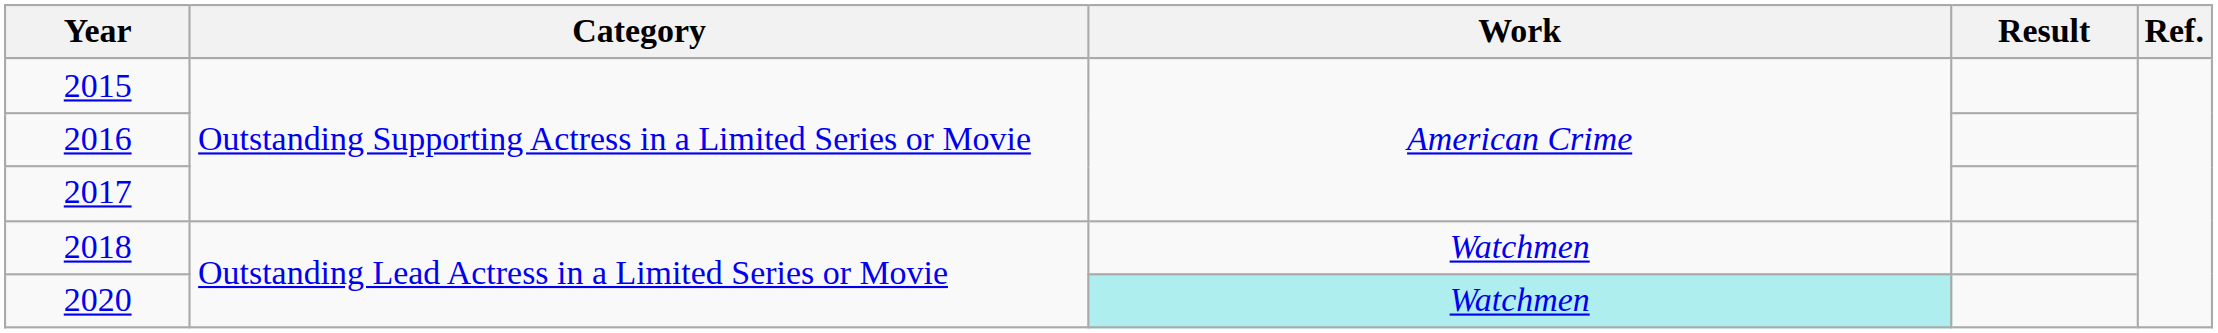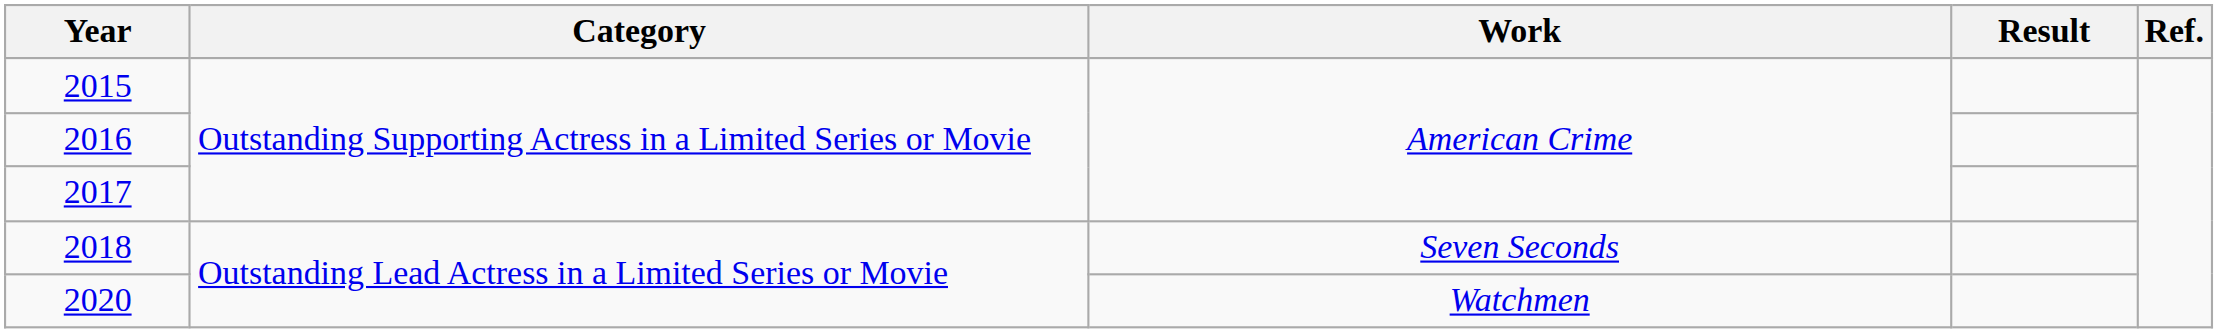 <table class=wikitable>
 <tr>
 <th scope="col" style="width:5em;">Year</th>
 <th scope="col" style="width:26em;">Category</th>
 <th scope="col" style="width:25em;">Work</th>
 <th scope="col" style="width:5em;">Result</th>
 <th>Ref.</th>
 </tr>
 <tr>
 <td Align=Center><a href='#'>2015</a></td>
 <td Rowspan=3><a href='#'>Outstanding Supporting Actress in a Limited Series or Movie</a></td>
 <td Align=Center rowspan=3><em><a href='#'>American Crime</a></em></td>
 <td></td>
 <td rowspan=6></td>
 </tr>
 <tr>
 <td Align=Center><a href='#'>2016</a></td>
 <td></td>
 </tr>
 <tr>
 <td Align=Center><a href='#'>2017</a></td>
 <td></td>
 </tr>
 <tr>
 <td Align=Center><a href='#'>2018</a></td>
 <td rowspan="2"><a href='#'>Outstanding Lead Actress in a Limited Series or Movie</a></td>
-<td Align=Center><em><a href='#'>Watchmen</a></em></td>
+<td Align=Center><em><a href='#'>Seven Seconds</a></em></td>
 <td></td>
 </tr>
 <tr>
 <td Align=Center><a href='#'>2020</a></td>
-<td Align=Center style="background: paleturquoise;"><em><a href='#'>Watchmen</a></em></td>
+<td Align=Center><em><a href='#'>Watchmen</a></em></td>
 <td></td>
 </tr>
 </table>
